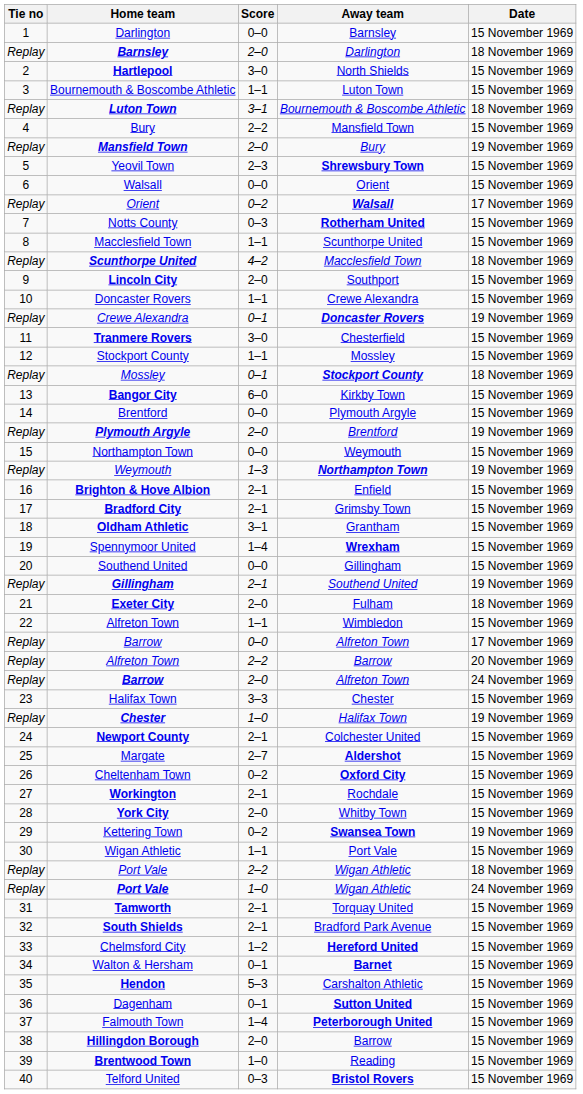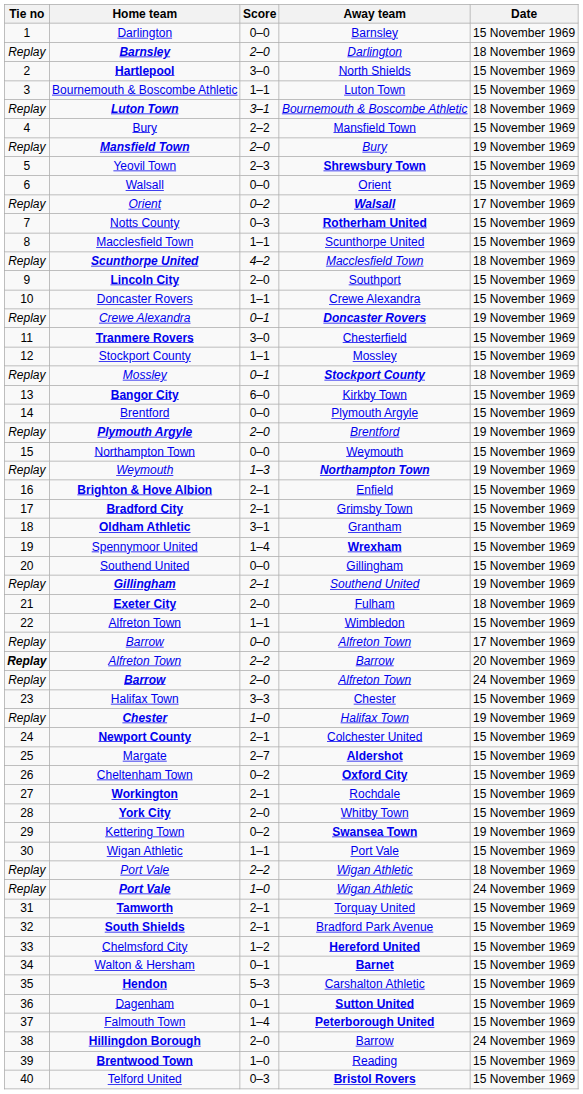 <table class="wikitable" style="text-align: center">
 <tr>
 <th>Tie no</th>
 <th>Home team</th>
 <th>Score</th>
 <th>Away team</th>
 <th>Date</th>
 </tr>
 <tr>
 <td>1</td>
 <td><a href='#'>Darlington</a></td>
 <td>0–0</td>
 <td><a href='#'>Barnsley</a></td>
 <td>15 November 1969</td>
 </tr>
 <tr>
 <td><em>Replay</em></td>
 <td><strong><em><a href='#'>Barnsley</a></em></strong></td>
 <td><em>2–0</em></td>
 <td><em><a href='#'>Darlington</a></em></td>
 <td>18 November 1969</td>
 </tr>
 <tr>
 <td>2</td>
 <td><strong><a href='#'>Hartlepool</a></strong></td>
 <td>3–0</td>
 <td><a href='#'>North Shields</a></td>
 <td>15 November 1969</td>
 </tr>
 <tr>
 <td>3</td>
 <td><a href='#'>Bournemouth & Boscombe Athletic</a></td>
 <td>1–1</td>
 <td><a href='#'>Luton Town</a></td>
 <td>15 November 1969</td>
 </tr>
 <tr>
 <td><em>Replay</em></td>
 <td><strong><em><a href='#'>Luton Town</a></em></strong></td>
 <td><em>3–1</em></td>
 <td><em><a href='#'>Bournemouth & Boscombe Athletic</a></em></td>
 <td>18 November 1969</td>
 </tr>
 <tr>
 <td>4</td>
 <td><a href='#'>Bury</a></td>
 <td>2–2</td>
 <td><a href='#'>Mansfield Town</a></td>
 <td>15 November 1969</td>
 </tr>
 <tr>
 <td><em>Replay</em></td>
 <td><strong><em><a href='#'>Mansfield Town</a></em></strong></td>
 <td><em>2–0</em></td>
 <td><em><a href='#'>Bury</a></em></td>
 <td>19 November 1969</td>
 </tr>
 <tr>
 <td>5</td>
 <td><a href='#'>Yeovil Town</a></td>
 <td>2–3</td>
 <td><strong><a href='#'>Shrewsbury Town</a></strong></td>
 <td>15 November 1969</td>
 </tr>
 <tr>
 <td>6</td>
 <td><a href='#'>Walsall</a></td>
 <td>0–0</td>
 <td><a href='#'>Orient</a></td>
 <td>15 November 1969</td>
 </tr>
 <tr>
 <td><em>Replay</em></td>
 <td><em><a href='#'>Orient</a></em></td>
 <td><em>0–2</em></td>
 <td><strong><em><a href='#'>Walsall</a></em></strong></td>
 <td>17 November 1969</td>
 </tr>
 <tr>
 <td>7</td>
 <td><a href='#'>Notts County</a></td>
 <td>0–3</td>
 <td><strong><a href='#'>Rotherham United</a></strong></td>
 <td>15 November 1969</td>
 </tr>
 <tr>
 <td>8</td>
 <td><a href='#'>Macclesfield Town</a></td>
 <td>1–1</td>
 <td><a href='#'>Scunthorpe United</a></td>
 <td>15 November 1969</td>
 </tr>
 <tr>
 <td><em>Replay</em></td>
 <td><strong><em><a href='#'>Scunthorpe United</a></em></strong></td>
 <td><em>4–2</em></td>
 <td><em><a href='#'>Macclesfield Town</a></em></td>
 <td>18 November 1969</td>
 </tr>
 <tr>
 <td>9</td>
 <td><strong><a href='#'>Lincoln City</a></strong></td>
 <td>2–0</td>
 <td><a href='#'>Southport</a></td>
 <td>15 November 1969</td>
 </tr>
 <tr>
 <td>10</td>
 <td><a href='#'>Doncaster Rovers</a></td>
 <td>1–1</td>
 <td><a href='#'>Crewe Alexandra</a></td>
 <td>15 November 1969</td>
 </tr>
 <tr>
 <td><em>Replay</em></td>
 <td><em><a href='#'>Crewe Alexandra</a></em></td>
 <td><em>0–1</em></td>
 <td><strong><em><a href='#'>Doncaster Rovers</a></em></strong></td>
 <td>19 November 1969</td>
 </tr>
 <tr>
 <td>11</td>
 <td><strong><a href='#'>Tranmere Rovers</a></strong></td>
 <td>3–0</td>
 <td><a href='#'>Chesterfield</a></td>
 <td>15 November 1969</td>
 </tr>
 <tr>
 <td>12</td>
 <td><a href='#'>Stockport County</a></td>
 <td>1–1</td>
 <td><a href='#'>Mossley</a></td>
 <td>15 November 1969</td>
 </tr>
 <tr>
 <td><em>Replay</em></td>
 <td><em><a href='#'>Mossley</a></em></td>
 <td><em>0–1</em></td>
 <td><strong><em><a href='#'>Stockport County</a></em></strong></td>
 <td>18 November 1969</td>
 </tr>
 <tr>
 <td>13</td>
 <td><strong><a href='#'>Bangor City</a></strong></td>
 <td>6–0</td>
 <td><a href='#'>Kirkby Town</a></td>
 <td>15 November 1969</td>
 </tr>
 <tr>
 <td>14</td>
 <td><a href='#'>Brentford</a></td>
 <td>0–0</td>
 <td><a href='#'>Plymouth Argyle</a></td>
 <td>15 November 1969</td>
 </tr>
 <tr>
 <td><em>Replay</em></td>
 <td><strong><em><a href='#'>Plymouth Argyle</a></em></strong></td>
 <td><em>2–0</em></td>
 <td><em><a href='#'>Brentford</a></em></td>
 <td>19 November 1969</td>
 </tr>
 <tr>
 <td>15</td>
 <td><a href='#'>Northampton Town</a></td>
 <td>0–0</td>
 <td><a href='#'>Weymouth</a></td>
 <td>15 November 1969</td>
 </tr>
 <tr>
 <td><em>Replay</em></td>
 <td><em><a href='#'>Weymouth</a></em></td>
 <td><em>1–3</em></td>
 <td><strong><em><a href='#'>Northampton Town</a></em></strong></td>
 <td>19 November 1969</td>
 </tr>
 <tr>
 <td>16</td>
 <td><strong><a href='#'>Brighton & Hove Albion</a></strong></td>
 <td>2–1</td>
 <td><a href='#'>Enfield</a></td>
 <td>15 November 1969</td>
 </tr>
 <tr>
 <td>17</td>
 <td><strong><a href='#'>Bradford City</a></strong></td>
 <td>2–1</td>
 <td><a href='#'>Grimsby Town</a></td>
 <td>15 November 1969</td>
 </tr>
 <tr>
 <td>18</td>
 <td><strong><a href='#'>Oldham Athletic</a></strong></td>
 <td>3–1</td>
 <td><a href='#'>Grantham</a></td>
 <td>15 November 1969</td>
 </tr>
 <tr>
 <td>19</td>
 <td><a href='#'>Spennymoor United</a></td>
 <td>1–4</td>
 <td><strong><a href='#'>Wrexham</a></strong></td>
 <td>15 November 1969</td>
 </tr>
 <tr>
 <td>20</td>
 <td><a href='#'>Southend United</a></td>
 <td>0–0</td>
 <td><a href='#'>Gillingham</a></td>
 <td>15 November 1969</td>
 </tr>
 <tr>
 <td><em>Replay</em></td>
 <td><strong><em><a href='#'>Gillingham</a></em></strong></td>
 <td><em>2–1</em></td>
 <td><em><a href='#'>Southend United</a></em></td>
 <td>19 November 1969</td>
 </tr>
 <tr>
 <td>21</td>
 <td><strong><a href='#'>Exeter City</a></strong></td>
 <td>2–0</td>
 <td><a href='#'>Fulham</a></td>
 <td>18 November 1969</td>
 </tr>
 <tr>
 <td>22</td>
 <td><a href='#'>Alfreton Town</a></td>
 <td>1–1</td>
 <td><a href='#'>Wimbledon</a></td>
 <td>15 November 1969</td>
 </tr>
 <tr>
 <td><em>Replay</em></td>
 <td><em><a href='#'>Barrow</a></em></td>
 <td><em>0–0</em></td>
 <td><em><a href='#'>Alfreton Town</a></em></td>
 <td>17 November 1969</td>
 </tr>
 <tr>
-<td><em>Replay</em></td>
+<td><strong><em>Replay</em></strong></td>
 <td><em><a href='#'>Alfreton Town</a></em></td>
 <td><em>2–2</em></td>
 <td><em><a href='#'>Barrow</a></em></td>
 <td>20 November 1969</td>
 </tr>
 <tr>
 <td><em>Replay</em></td>
 <td><strong><em><a href='#'>Barrow</a></em></strong></td>
 <td><em>2–0</em></td>
 <td><em><a href='#'>Alfreton Town</a></em></td>
 <td>24 November 1969</td>
 </tr>
 <tr>
 <td>23</td>
 <td><a href='#'>Halifax Town</a></td>
 <td>3–3</td>
 <td><a href='#'>Chester</a></td>
 <td>15 November 1969</td>
 </tr>
 <tr>
 <td><em>Replay</em></td>
 <td><strong><em><a href='#'>Chester</a></em></strong></td>
 <td><em>1–0</em></td>
 <td><em><a href='#'>Halifax Town</a></em></td>
 <td>19 November 1969</td>
 </tr>
 <tr>
 <td>24</td>
 <td><strong><a href='#'>Newport County</a></strong></td>
 <td>2–1</td>
 <td><a href='#'>Colchester United</a></td>
 <td>15 November 1969</td>
 </tr>
 <tr>
 <td>25</td>
 <td><a href='#'>Margate</a></td>
 <td>2–7</td>
 <td><strong><a href='#'>Aldershot</a></strong></td>
 <td>15 November 1969</td>
 </tr>
 <tr>
 <td>26</td>
 <td><a href='#'>Cheltenham Town</a></td>
 <td>0–2</td>
 <td><strong><a href='#'>Oxford City</a></strong></td>
 <td>15 November 1969</td>
 </tr>
 <tr>
 <td>27</td>
 <td><strong><a href='#'>Workington</a></strong></td>
 <td>2–1</td>
 <td><a href='#'>Rochdale</a></td>
 <td>15 November 1969</td>
 </tr>
 <tr>
 <td>28</td>
 <td><strong><a href='#'>York City</a></strong></td>
 <td>2–0</td>
 <td><a href='#'>Whitby Town</a></td>
 <td>15 November 1969</td>
 </tr>
 <tr>
 <td>29</td>
 <td><a href='#'>Kettering Town</a></td>
 <td>0–2</td>
 <td><strong><a href='#'>Swansea Town</a></strong></td>
 <td>19 November 1969</td>
 </tr>
 <tr>
 <td>30</td>
 <td><a href='#'>Wigan Athletic</a></td>
 <td>1–1</td>
 <td><a href='#'>Port Vale</a></td>
 <td>15 November 1969</td>
 </tr>
 <tr>
 <td><em>Replay</em></td>
 <td><em><a href='#'>Port Vale</a></em></td>
 <td><em>2–2</em></td>
 <td><em><a href='#'>Wigan Athletic</a></em></td>
 <td>18 November 1969</td>
 </tr>
 <tr>
 <td><em>Replay</em></td>
 <td><strong><em><a href='#'>Port Vale</a></em></strong></td>
 <td><em>1–0</em></td>
 <td><em><a href='#'>Wigan Athletic</a></em></td>
 <td>24 November 1969</td>
 </tr>
 <tr>
 <td>31</td>
 <td><strong><a href='#'>Tamworth</a></strong></td>
 <td>2–1</td>
 <td><a href='#'>Torquay United</a></td>
 <td>15 November 1969</td>
 </tr>
 <tr>
 <td>32</td>
 <td><strong><a href='#'>South Shields</a></strong></td>
 <td>2–1</td>
 <td><a href='#'>Bradford Park Avenue</a></td>
 <td>15 November 1969</td>
 </tr>
 <tr>
 <td>33</td>
 <td><a href='#'>Chelmsford City</a></td>
 <td>1–2</td>
 <td><strong><a href='#'>Hereford United</a></strong></td>
 <td>15 November 1969</td>
 </tr>
 <tr>
 <td>34</td>
 <td><a href='#'>Walton & Hersham</a></td>
 <td>0–1</td>
 <td><strong><a href='#'>Barnet</a></strong></td>
 <td>15 November 1969</td>
 </tr>
 <tr>
 <td>35</td>
 <td><strong><a href='#'>Hendon</a></strong></td>
 <td>5–3</td>
 <td><a href='#'>Carshalton Athletic</a></td>
 <td>15 November 1969</td>
 </tr>
 <tr>
 <td>36</td>
 <td><a href='#'>Dagenham</a></td>
 <td>0–1</td>
 <td><strong><a href='#'>Sutton United</a></strong></td>
 <td>15 November 1969</td>
 </tr>
 <tr>
 <td>37</td>
 <td><a href='#'>Falmouth Town</a></td>
 <td>1–4</td>
 <td><strong><a href='#'>Peterborough United</a></strong></td>
 <td>15 November 1969</td>
 </tr>
 <tr>
 <td>38</td>
 <td><strong><a href='#'>Hillingdon Borough</a></strong></td>
 <td>2–0</td>
 <td><a href='#'>Barrow</a></td>
-<td>15 November 1969</td>
+<td>24 November 1969</td>
 </tr>
 <tr>
 <td>39</td>
 <td><strong><a href='#'>Brentwood Town</a></strong></td>
 <td>1–0</td>
 <td><a href='#'>Reading</a></td>
 <td>15 November 1969</td>
 </tr>
 <tr>
 <td>40</td>
 <td><a href='#'>Telford United</a></td>
 <td>0–3</td>
 <td><strong><a href='#'>Bristol Rovers</a></strong></td>
 <td>15 November 1969</td>
 </tr>
 </table>
